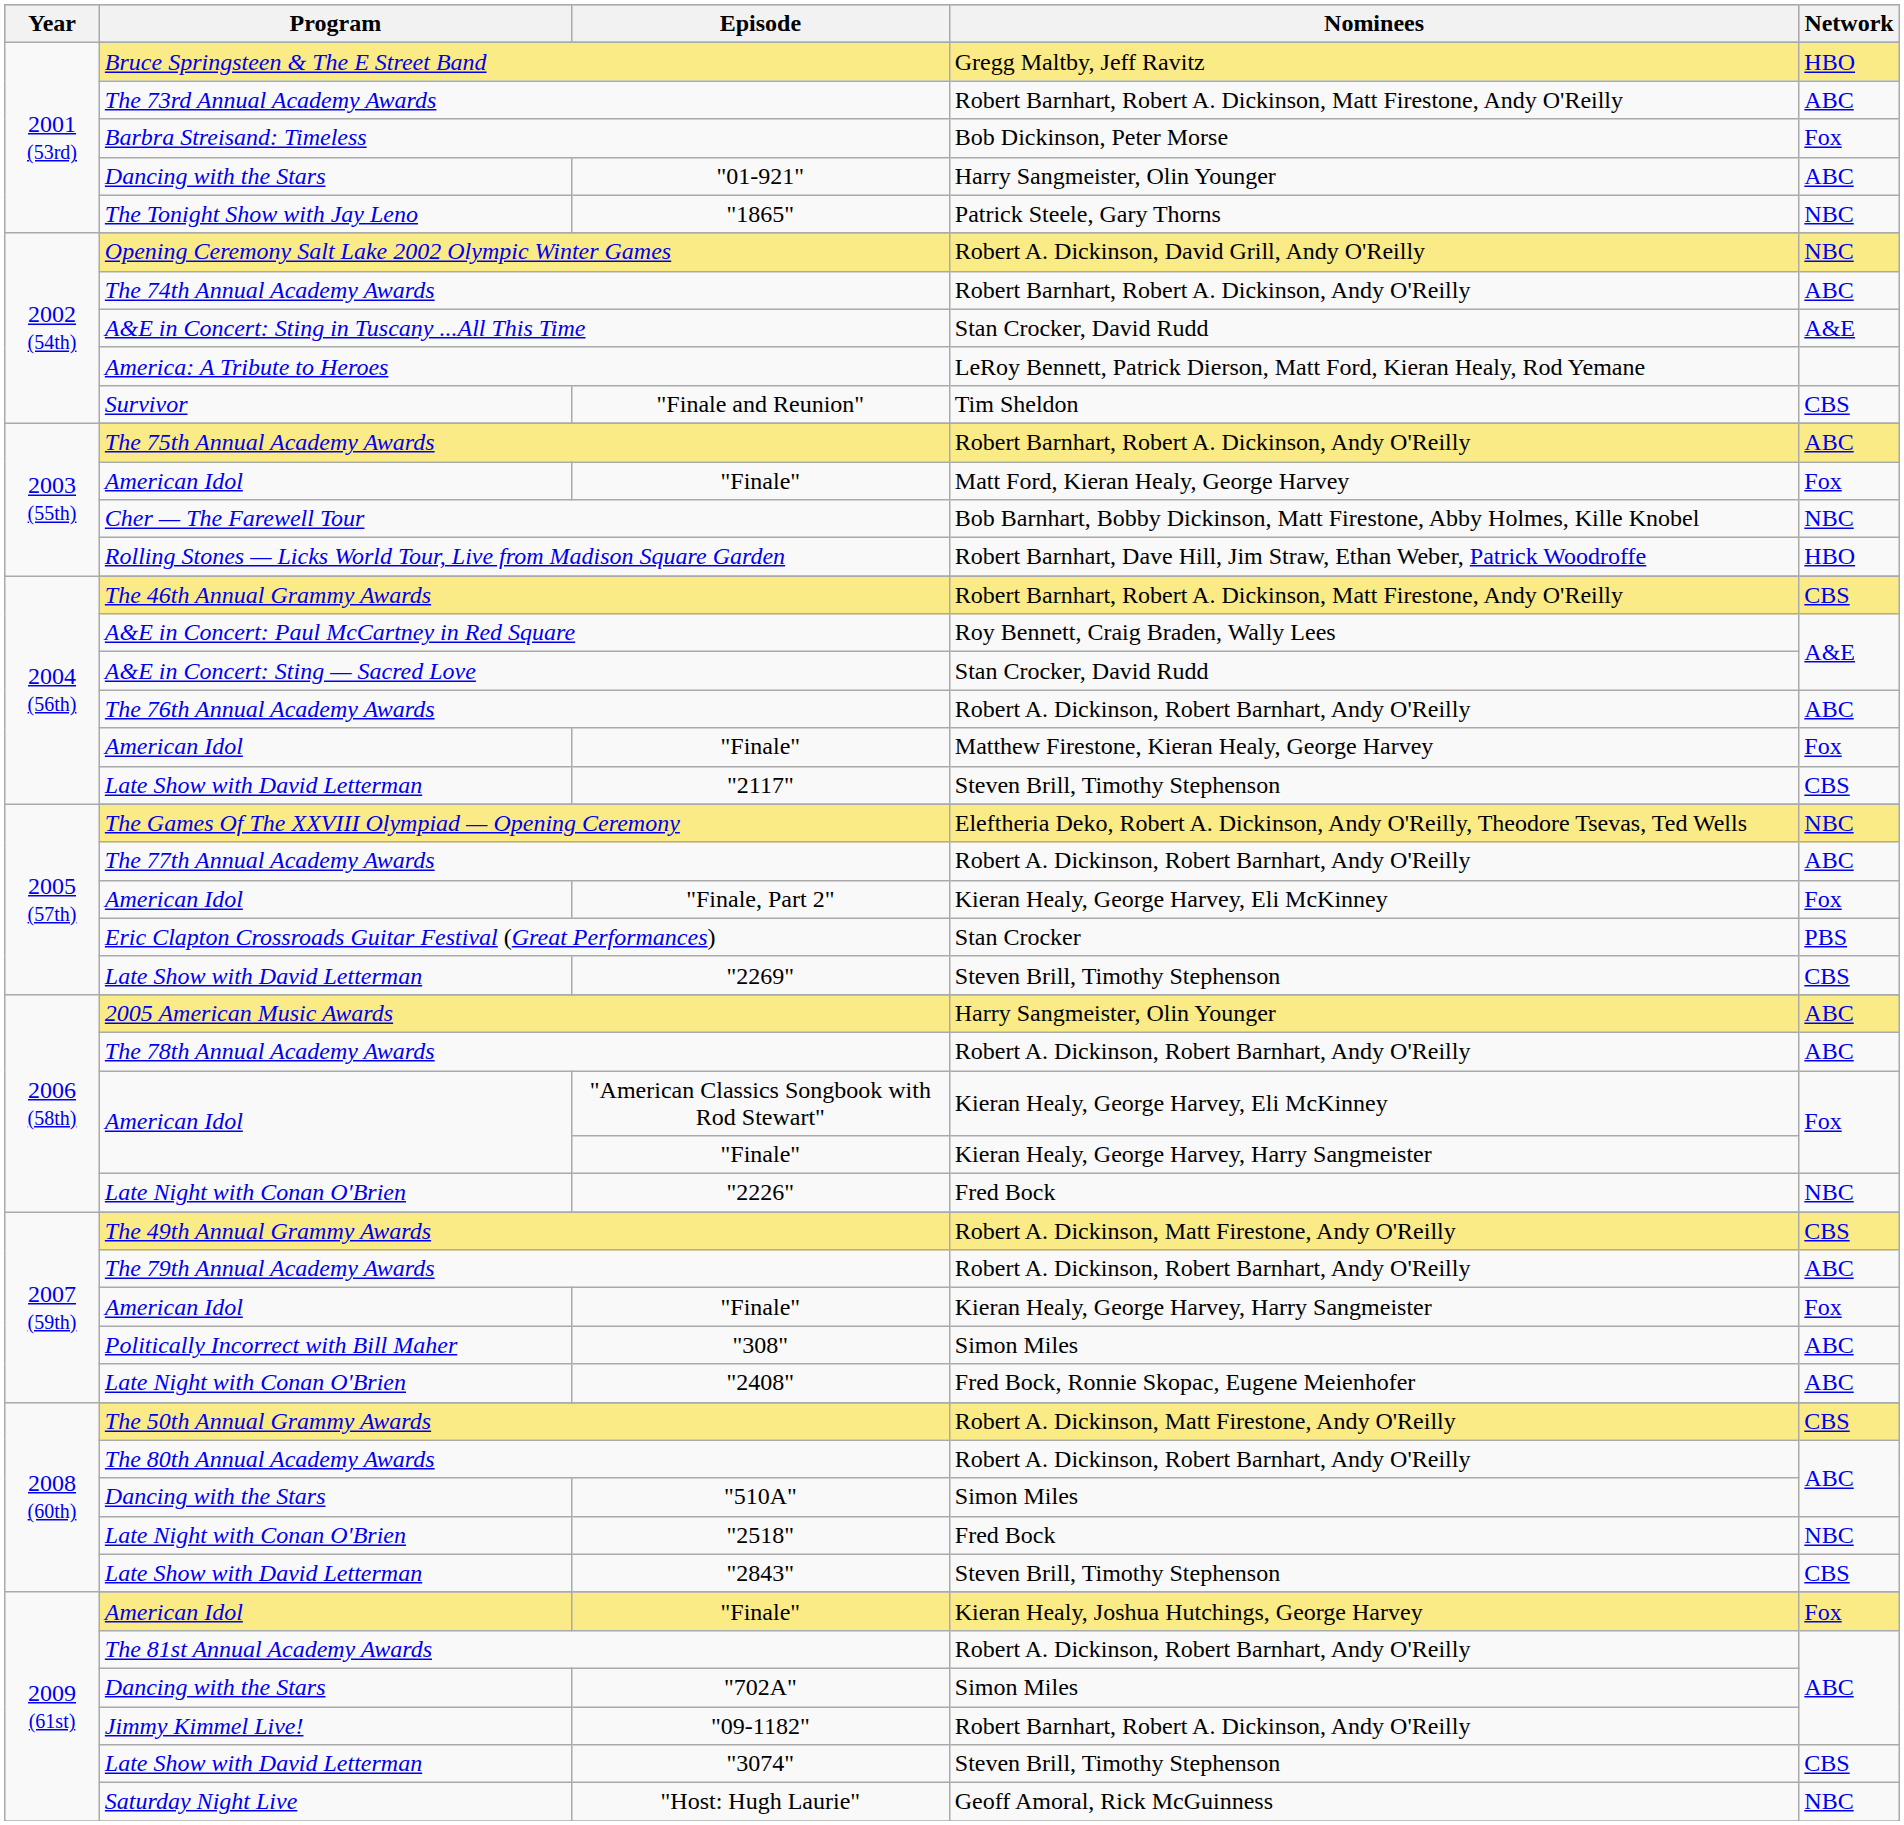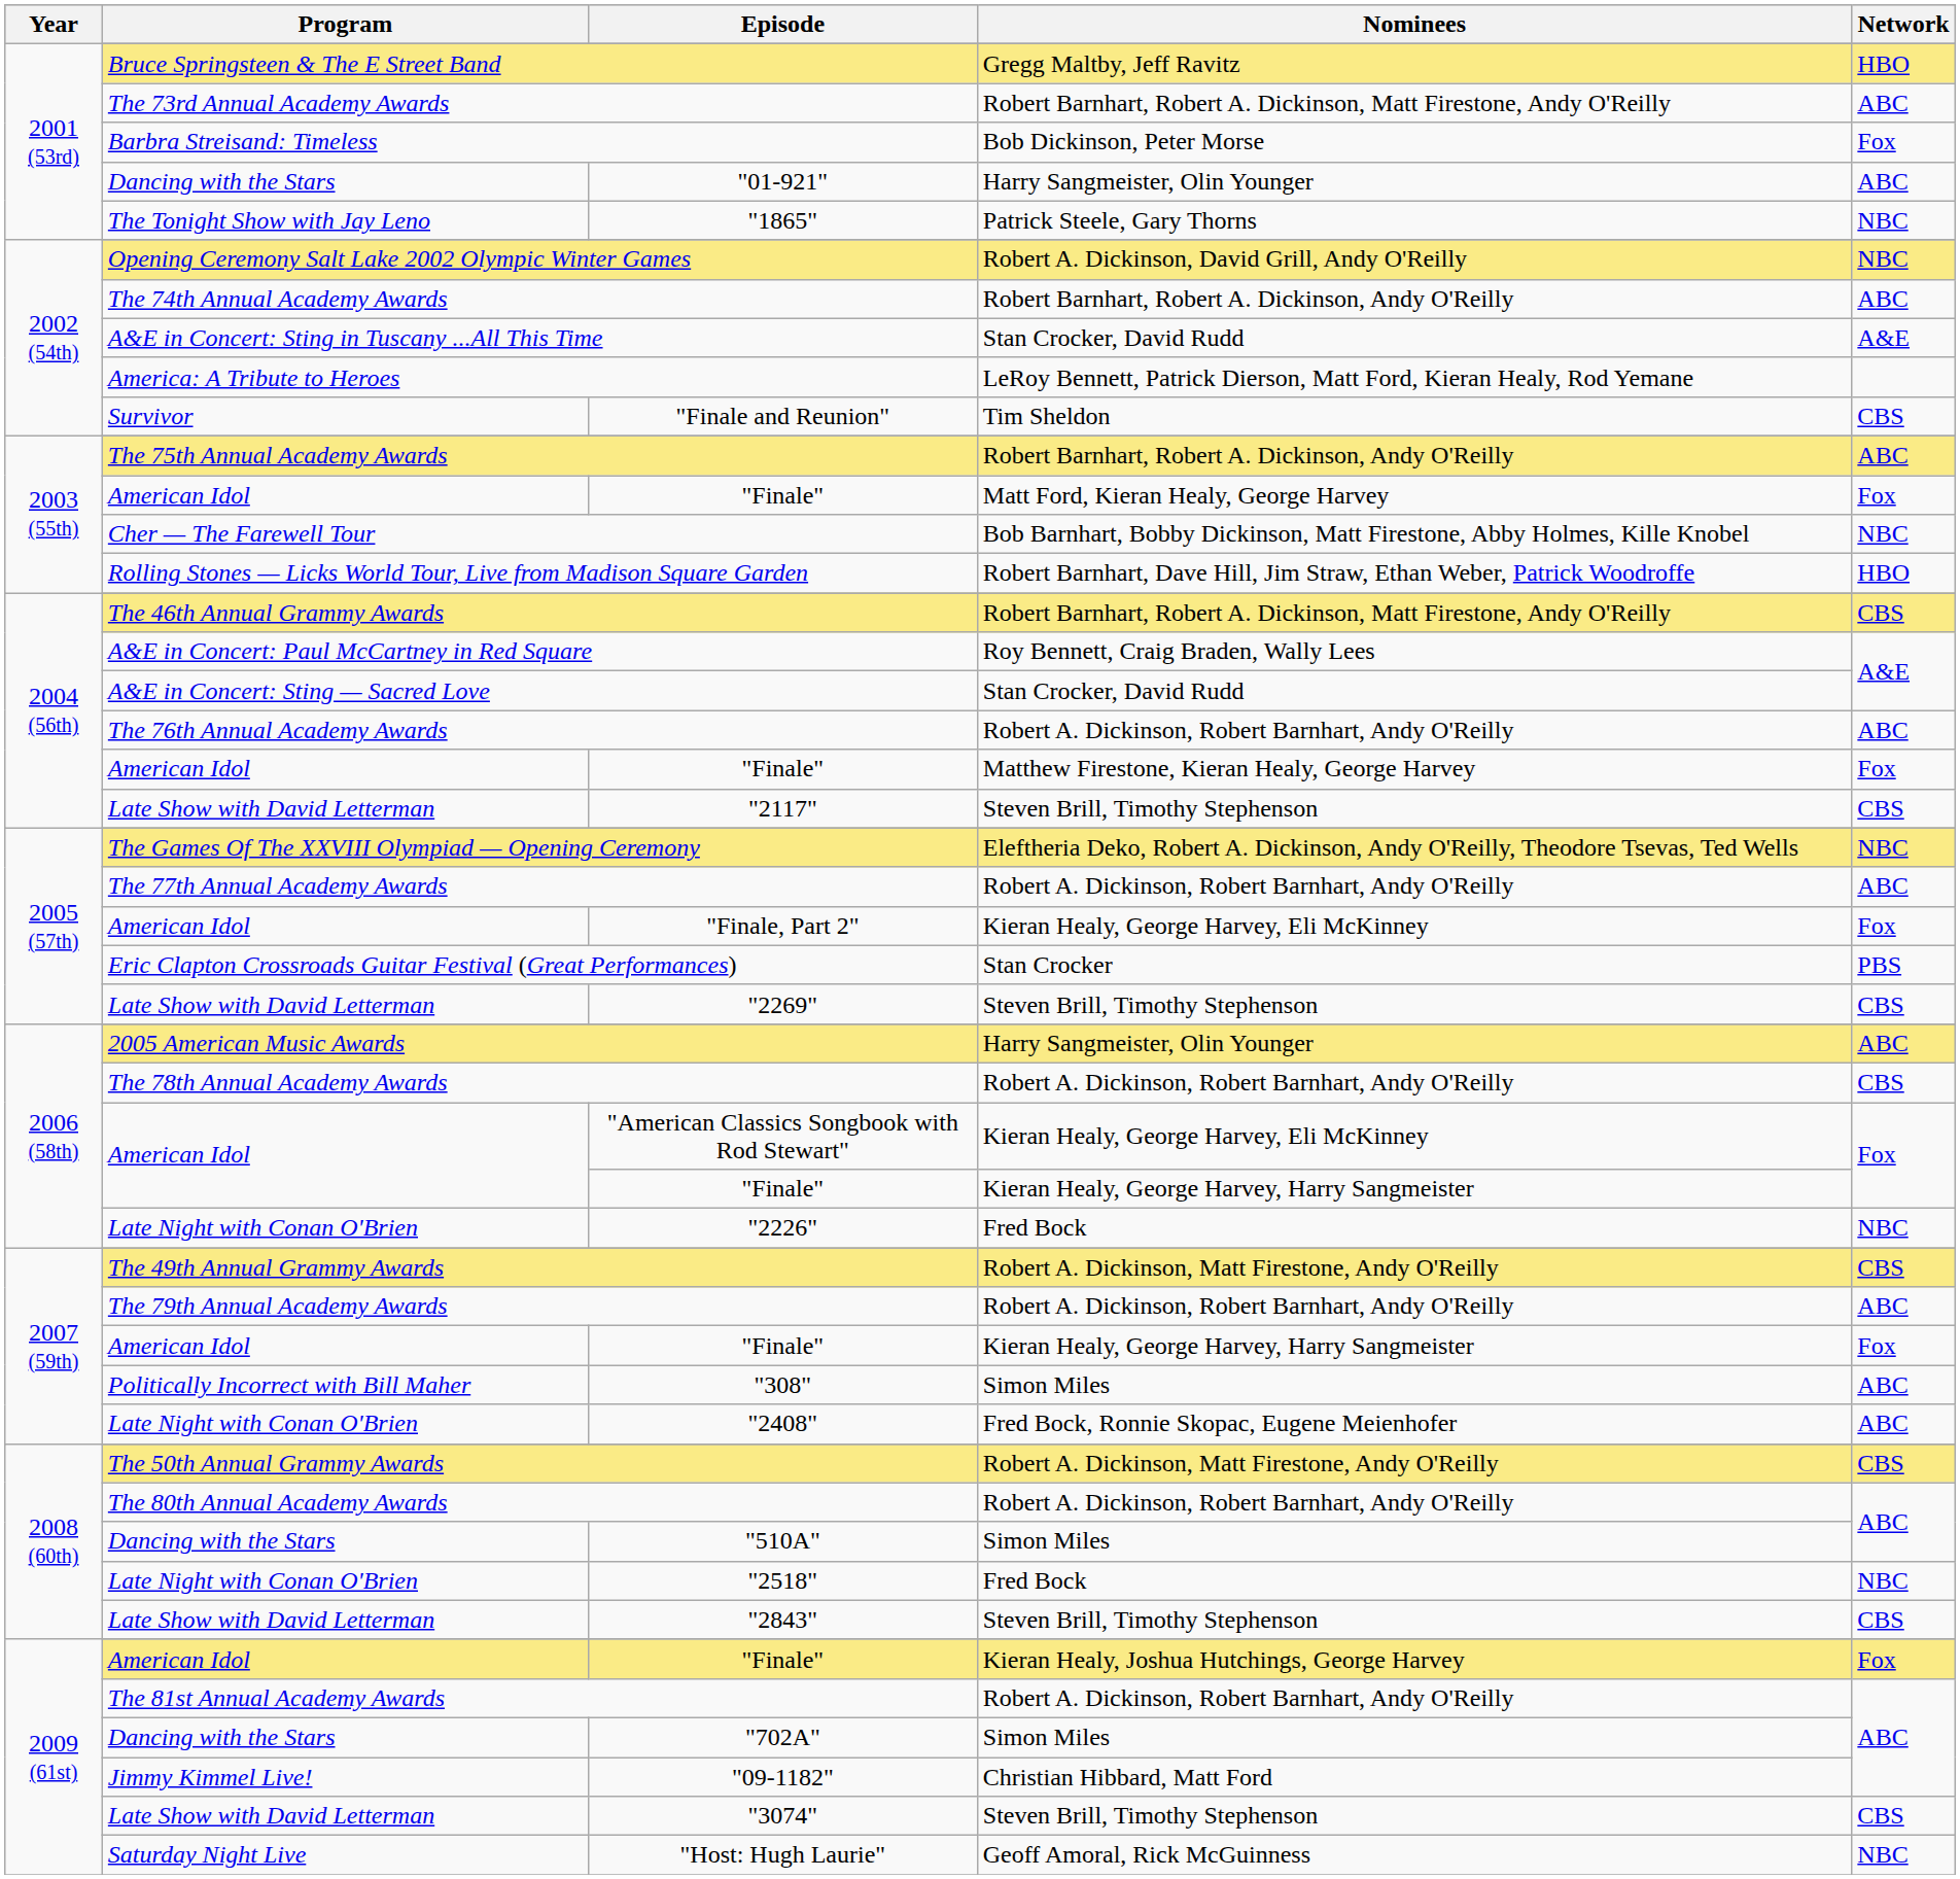 <table class="wikitable" style="width:100%">
 <tr bgcolor="#bebebe">
 <th width="5%">Year</th>
 <th width="25%">Program</th>
 <th width="20%">Episode</th>
 <th width="45%">Nominees</th>
 <th width="5%">Network</th>
 </tr>
 <tr>
 <td rowspan=6 style="text-align:center"><a href='#'>2001</a><br><small><a href='#'>(53rd)</a></small><br></td>
 </tr>
 <tr style="background:#FAEB86">
 <td colspan=2><em><a href='#'>Bruce Springsteen & The E Street Band</a></em></td>
 <td>Gregg Maltby, Jeff Ravitz</td>
 <td><a href='#'>HBO</a></td>
 </tr>
 <tr>
 <td colspan=2><em><a href='#'>The 73rd Annual Academy Awards</a></em></td>
 <td>Robert Barnhart, Robert A. Dickinson, Matt Firestone, Andy O'Reilly</td>
 <td><a href='#'>ABC</a></td>
 </tr>
 <tr>
 <td colspan=2><em><a href='#'>Barbra Streisand: Timeless</a></em></td>
 <td>Bob Dickinson, Peter Morse</td>
 <td><a href='#'>Fox</a></td>
 </tr>
 <tr>
 <td><em><a href='#'>Dancing with the Stars</a></em></td>
 <td align=center>"01-921"</td>
 <td>Harry Sangmeister, Olin Younger</td>
 <td><a href='#'>ABC</a></td>
 </tr>
 <tr>
 <td><em><a href='#'>The Tonight Show with Jay Leno</a></em></td>
 <td align=center>"1865"</td>
 <td>Patrick Steele, Gary Thorns</td>
 <td><a href='#'>NBC</a></td>
 </tr>
 <tr>
 <td rowspan=6 style="text-align:center"><a href='#'>2002</a><br><small><a href='#'>(54th)</a></small><br></td>
 </tr>
 <tr style="background:#FAEB86">
 <td colspan=2><em><a href='#'>Opening Ceremony Salt Lake 2002 Olympic Winter Games</a></em></td>
 <td>Robert A. Dickinson, David Grill, Andy O'Reilly</td>
 <td><a href='#'>NBC</a></td>
 </tr>
 <tr>
 <td colspan=2><em><a href='#'>The 74th Annual Academy Awards</a></em></td>
 <td>Robert Barnhart, Robert A. Dickinson, Andy O'Reilly</td>
 <td><a href='#'>ABC</a></td>
 </tr>
 <tr>
 <td colspan=2><em><a href='#'>A&E in Concert: Sting in Tuscany ...All This Time</a></em></td>
 <td>Stan Crocker, David Rudd</td>
 <td><a href='#'>A&E</a></td>
 </tr>
 <tr>
 <td colspan=2><em><a href='#'>America: A Tribute to Heroes</a></em></td>
 <td>LeRoy Bennett, Patrick Dierson, Matt Ford, Kieran Healy, Rod Yemane</td>
 <td></td>
 </tr>
 <tr>
 <td><em><a href='#'>Survivor</a></em></td>
 <td align=center>"Finale and Reunion"</td>
 <td>Tim Sheldon</td>
 <td><a href='#'>CBS</a></td>
 </tr>
 <tr>
 <td rowspan=5 style="text-align:center"><a href='#'>2003</a><br><small><a href='#'>(55th)</a></small><br></td>
 </tr>
 <tr style="background:#FAEB86">
 <td colspan=2><em><a href='#'>The 75th Annual Academy Awards</a></em></td>
 <td>Robert Barnhart, Robert A. Dickinson, Andy O'Reilly</td>
 <td><a href='#'>ABC</a></td>
 </tr>
 <tr>
 <td><em><a href='#'>American Idol</a></em></td>
 <td align=center>"Finale"</td>
 <td>Matt Ford, Kieran Healy, George Harvey</td>
 <td><a href='#'>Fox</a></td>
 </tr>
 <tr>
 <td colspan=2><em><a href='#'>Cher — The Farewell Tour</a></em></td>
 <td>Bob Barnhart, Bobby Dickinson, Matt Firestone, Abby Holmes, Kille Knobel</td>
 <td><a href='#'>NBC</a></td>
 </tr>
 <tr>
 <td colspan=2><em><a href='#'>Rolling Stones — Licks World Tour, Live from Madison Square Garden</a></em></td>
 <td>Robert Barnhart, Dave Hill, Jim Straw, Ethan Weber, <a href='#'>Patrick Woodroffe</a></td>
 <td><a href='#'>HBO</a></td>
 </tr>
 <tr>
 <td rowspan=7 style="text-align:center"><a href='#'>2004</a><br><small><a href='#'>(56th)</a></small><br></td>
 </tr>
 <tr style="background:#FAEB86">
 <td colspan=2><em><a href='#'>The 46th Annual Grammy Awards</a></em></td>
 <td>Robert Barnhart, Robert A. Dickinson, Matt Firestone, Andy O'Reilly</td>
 <td><a href='#'>CBS</a></td>
 </tr>
 <tr>
 <td colspan=2><em><a href='#'>A&E in Concert: Paul McCartney in Red Square</a></em></td>
 <td>Roy Bennett, Craig Braden, Wally Lees</td>
 <td rowspan=2><a href='#'>A&E</a></td>
 </tr>
 <tr>
 <td colspan=2><em><a href='#'>A&E in Concert: Sting — Sacred Love</a></em></td>
 <td>Stan Crocker, David Rudd</td>
 </tr>
 <tr>
 <td colspan=2><em><a href='#'>The 76th Annual Academy Awards</a></em></td>
 <td>Robert A. Dickinson, Robert Barnhart, Andy O'Reilly</td>
 <td><a href='#'>ABC</a></td>
 </tr>
 <tr>
 <td><em><a href='#'>American Idol</a></em></td>
 <td align=center>"Finale"</td>
 <td>Matthew Firestone, Kieran Healy, George Harvey</td>
 <td><a href='#'>Fox</a></td>
 </tr>
 <tr>
 <td><em><a href='#'>Late Show with David Letterman</a></em></td>
 <td align=center>"2117"</td>
 <td>Steven Brill, Timothy Stephenson</td>
 <td><a href='#'>CBS</a></td>
 </tr>
 <tr>
 <td rowspan=6 style="text-align:center"><a href='#'>2005</a><br><small><a href='#'>(57th)</a></small><br></td>
 </tr>
 <tr style="background:#FAEB86">
 <td colspan=2><em><a href='#'>The Games Of The XXVIII Olympiad — Opening Ceremony</a></em></td>
 <td>Eleftheria Deko, Robert A. Dickinson, Andy O'Reilly, Theodore Tsevas, Ted Wells</td>
 <td><a href='#'>NBC</a></td>
 </tr>
 <tr>
 <td colspan=2><em><a href='#'>The 77th Annual Academy Awards</a></em></td>
 <td>Robert A. Dickinson, Robert Barnhart, Andy O'Reilly</td>
 <td><a href='#'>ABC</a></td>
 </tr>
 <tr>
 <td><em><a href='#'>American Idol</a></em></td>
 <td align=center>"Finale, Part 2"</td>
 <td>Kieran Healy, George Harvey, Eli McKinney</td>
 <td><a href='#'>Fox</a></td>
 </tr>
 <tr>
 <td colspan=2><em><a href='#'>Eric Clapton Crossroads Guitar Festival</a></em> (<em><a href='#'>Great Performances</a></em>)</td>
 <td>Stan Crocker</td>
 <td><a href='#'>PBS</a></td>
 </tr>
 <tr>
 <td><em><a href='#'>Late Show with David Letterman</a></em></td>
 <td align=center>"2269"</td>
 <td>Steven Brill, Timothy Stephenson</td>
 <td><a href='#'>CBS</a></td>
 </tr>
 <tr>
 <td rowspan=6 style="text-align:center"><a href='#'>2006</a><br><small><a href='#'>(58th)</a></small><br></td>
 </tr>
 <tr style="background:#FAEB86">
 <td colspan=2><em><a href='#'>2005 American Music Awards</a></em></td>
 <td>Harry Sangmeister, Olin Younger</td>
 <td><a href='#'>ABC</a></td>
 </tr>
 <tr>
 <td colspan=2><em><a href='#'>The 78th Annual Academy Awards</a></em></td>
 <td>Robert A. Dickinson, Robert Barnhart, Andy O'Reilly</td>
-<td><a href='#'>ABC</a></td>
+<td><a href='#'>CBS</a></td>
 </tr>
 <tr>
 <td rowspan=2><em><a href='#'>American Idol</a></em></td>
 <td align=center>"American Classics Songbook with Rod Stewart"</td>
 <td>Kieran Healy, George Harvey, Eli McKinney</td>
 <td rowspan=2><a href='#'>Fox</a></td>
 </tr>
 <tr>
 <td align=center>"Finale"</td>
 <td>Kieran Healy, George Harvey, Harry Sangmeister</td>
 </tr>
 <tr>
 <td><em><a href='#'>Late Night with Conan O'Brien</a></em></td>
 <td align=center>"2226"</td>
 <td>Fred Bock</td>
 <td><a href='#'>NBC</a></td>
 </tr>
 <tr>
 <td rowspan=6 style="text-align:center"><a href='#'>2007</a><br><small><a href='#'>(59th)</a></small><br></td>
 </tr>
 <tr style="background:#FAEB86">
 <td colspan=2><em><a href='#'>The 49th Annual Grammy Awards</a></em></td>
 <td>Robert A. Dickinson, Matt Firestone, Andy O'Reilly</td>
 <td><a href='#'>CBS</a></td>
 </tr>
 <tr>
 <td colspan=2><em><a href='#'>The 79th Annual Academy Awards</a></em></td>
 <td>Robert A. Dickinson, Robert Barnhart, Andy O'Reilly</td>
 <td><a href='#'>ABC</a></td>
 </tr>
 <tr>
 <td><em><a href='#'>American Idol</a></em></td>
 <td align=center>"Finale"</td>
 <td>Kieran Healy, George Harvey, Harry Sangmeister</td>
 <td><a href='#'>Fox</a></td>
 </tr>
 <tr>
 <td><em><a href='#'>Politically Incorrect with Bill Maher</a></em></td>
 <td align=center>"308"</td>
 <td>Simon Miles</td>
 <td><a href='#'>ABC</a></td>
 </tr>
 <tr>
 <td><em><a href='#'>Late Night with Conan O'Brien</a></em></td>
 <td align=center>"2408"</td>
 <td>Fred Bock, Ronnie Skopac, Eugene Meienhofer</td>
 <td><a href='#'>ABC</a></td>
 </tr>
 <tr>
 <td rowspan=6 style="text-align:center"><a href='#'>2008</a><br><small><a href='#'>(60th)</a></small><br></td>
 </tr>
 <tr style="background:#FAEB86">
 <td colspan=2><em><a href='#'>The 50th Annual Grammy Awards</a></em></td>
 <td>Robert A. Dickinson, Matt Firestone, Andy O'Reilly</td>
 <td><a href='#'>CBS</a></td>
 </tr>
 <tr>
 <td colspan=2><em><a href='#'>The 80th Annual Academy Awards</a></em></td>
 <td>Robert A. Dickinson, Robert Barnhart, Andy O'Reilly</td>
 <td rowspan=2><a href='#'>ABC</a></td>
 </tr>
 <tr>
 <td><em><a href='#'>Dancing with the Stars</a></em></td>
 <td align=center>"510A"</td>
 <td>Simon Miles</td>
 </tr>
 <tr>
 <td><em><a href='#'>Late Night with Conan O'Brien</a></em></td>
 <td align=center>"2518"</td>
 <td>Fred Bock</td>
 <td><a href='#'>NBC</a></td>
 </tr>
 <tr>
 <td><em><a href='#'>Late Show with David Letterman</a></em></td>
 <td align=center>"2843"</td>
 <td>Steven Brill, Timothy Stephenson</td>
 <td><a href='#'>CBS</a></td>
 </tr>
 <tr>
 <td rowspan=7 style="text-align:center"><a href='#'>2009</a><br><small><a href='#'>(61st)</a></small><br></td>
 </tr>
 <tr style="background:#FAEB86">
 <td><em><a href='#'>American Idol</a></em></td>
 <td align=center>"Finale"</td>
 <td>Kieran Healy, Joshua Hutchings, George Harvey</td>
 <td><a href='#'>Fox</a></td>
 </tr>
 <tr>
 <td colspan=2><em><a href='#'>The 81st Annual Academy Awards</a></em></td>
 <td>Robert A. Dickinson, Robert Barnhart, Andy O'Reilly</td>
 <td rowspan=3><a href='#'>ABC</a></td>
 </tr>
 <tr>
 <td><em><a href='#'>Dancing with the Stars</a></em></td>
 <td align=center>"702A"</td>
 <td>Simon Miles</td>
 </tr>
 <tr>
 <td><em><a href='#'>Jimmy Kimmel Live!</a></em></td>
 <td align=center>"09-1182"</td>
-<td>Robert Barnhart, Robert A. Dickinson, Andy O'Reilly</td>
+<td>Christian Hibbard, Matt Ford</td>
 </tr>
 <tr>
 <td><em><a href='#'>Late Show with David Letterman</a></em></td>
 <td align=center>"3074"</td>
 <td>Steven Brill, Timothy Stephenson</td>
 <td><a href='#'>CBS</a></td>
 </tr>
 <tr>
 <td><em><a href='#'>Saturday Night Live</a></em></td>
 <td align=center>"Host: Hugh Laurie"</td>
 <td>Geoff Amoral, Rick McGuinness</td>
 <td><a href='#'>NBC</a></td>
 </tr>
 <tr>
 </tr>
 </table>
